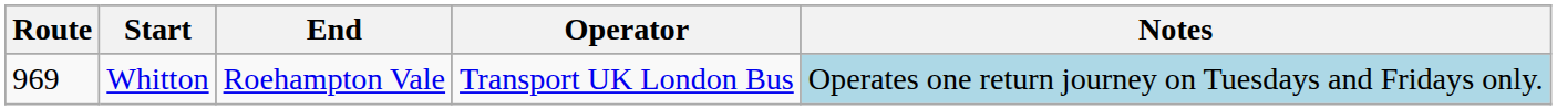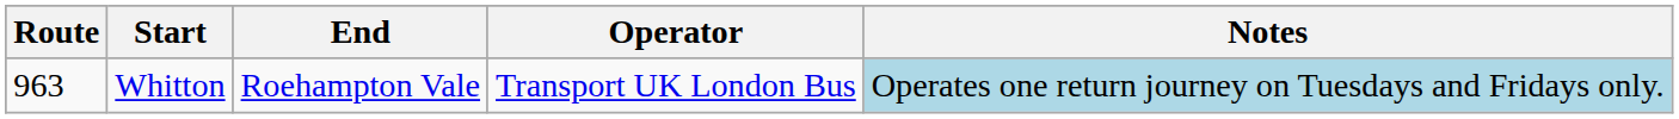 <table class="wikitable sortable">
 <tr>
 <th>Route</th>
 <th>Start</th>
 <th>End</th>
 <th>Operator</th>
 <th>Notes</th>
 </tr>
 <tr>
-<td>969</td>
+<td>963</td>
 <td><a href='#'>Whitton</a></td>
 <td><a href='#'>Roehampton Vale</a></td>
 <td><a href='#'>Transport UK London Bus</a></td>
 <td style="background: lightblue;">Operates one return journey on Tuesdays and Fridays only.</td>
 </tr>
 </table>
